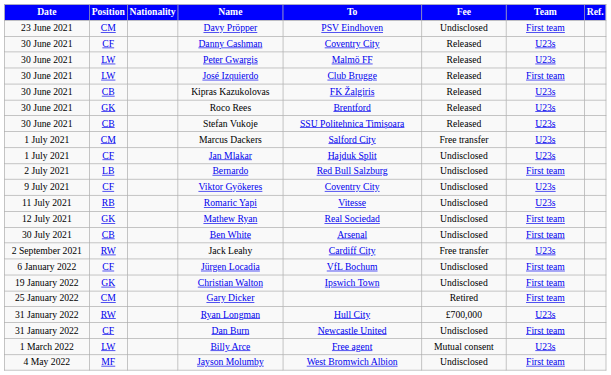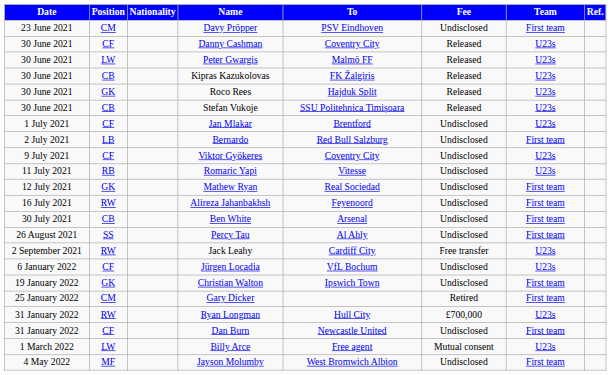 <table class="wikitable"  style="text-align:center; font-size:90%; ">
 <tr>
 <th style=" background:#0000FF; color:#FFFFFF; width:120px;">Date</th>
 <th style=" background:#0000FF; color:#FFFFFF; width:50px;">Position</th>
 <th style=" background:#0000FF; color:#FFFFFF; width:50px;">Nationality</th>
 <th style=" background:#0000FF; color:#FFFFFF; width:150px;">Name</th>
 <th style=" background:#0000FF; color:#FFFFFF; width:200px;">To</th>
 <th style=" background:#0000FF; color:#FFFFFF; width:120px;">Fee</th>
 <th style="background:#0000FF; color:#FFFFFF; width:110px;">Team</th>
 <th style=" background:#0000FF; color:#FFFFFF; width:25px;">Ref.</th>
 </tr>
 <tr>
 <td>23 June 2021</td>
 <td><a href='#'>CM</a></td>
 <td></td>
 <td><a href='#'>Davy Pröpper</a></td>
 <td> <a href='#'>PSV Eindhoven</a></td>
 <td>Undisclosed</td>
 <td><a href='#'>First team</a></td>
 <td></td>
 </tr>
 <tr>
 <td>30 June 2021</td>
 <td><a href='#'>CF</a></td>
 <td></td>
 <td><a href='#'>Danny Cashman</a></td>
 <td> <a href='#'>Coventry City</a></td>
 <td>Released</td>
 <td><a href='#'>U23s</a></td>
 <td></td>
 </tr>
 <tr>
 <td>30 June 2021</td>
 <td><a href='#'>LW</a></td>
 <td></td>
 <td><a href='#'>Peter Gwargis</a></td>
 <td> <a href='#'>Malmö FF</a></td>
 <td>Released</td>
 <td><a href='#'>U23s</a></td>
 <td></td>
 </tr>
 <tr>
 <td>30 June 2021</td>
-<td><a href='#'>LW</a></td>
-<td></td>
-<td><a href='#'>José Izquierdo</a></td>
-<td> <a href='#'>Club Brugge</a></td>
-<td>Released</td>
-<td><a href='#'>First team</a></td>
-<td></td>
-</tr>
-<tr>
-<td>30 June 2021</td>
 <td><a href='#'>CB</a></td>
 <td></td>
 <td>Kipras Kazukolovas</td>
 <td> <a href='#'>FK Žalgiris</a></td>
 <td>Released</td>
 <td><a href='#'>U23s</a></td>
 <td></td>
 </tr>
 <tr>
 <td>30 June 2021</td>
 <td><a href='#'>GK</a></td>
 <td></td>
 <td>Roco Rees</td>
-<td> <a href='#'>Brentford</a></td>
+<td> <a href='#'>Hajduk Split</a></td>
 <td>Released</td>
 <td><a href='#'>U23s</a></td>
 <td></td>
 </tr>
 <tr>
 <td>30 June 2021</td>
 <td><a href='#'>CB</a></td>
 <td></td>
 <td>Stefan Vukoje</td>
 <td> <a href='#'>SSU Politehnica Timișoara</a></td>
 <td>Released</td>
 <td><a href='#'>U23s</a></td>
 <td></td>
 </tr>
 <tr>
 <td>1 July 2021</td>
-<td><a href='#'>CM</a></td>
-<td></td>
-<td>Marcus Dackers</td>
-<td> <a href='#'>Salford City</a></td>
-<td>Free transfer</td>
-<td><a href='#'>U23s</a></td>
-<td></td>
-</tr>
-<tr>
-<td>1 July 2021</td>
 <td><a href='#'>CF</a></td>
 <td></td>
 <td><a href='#'>Jan Mlakar</a></td>
-<td> <a href='#'>Hajduk Split</a></td>
+<td> <a href='#'>Brentford</a></td>
 <td>Undisclosed</td>
 <td><a href='#'>U23s</a></td>
 <td></td>
 </tr>
 <tr>
 <td>2 July 2021</td>
 <td><a href='#'>LB</a></td>
 <td></td>
 <td><a href='#'>Bernardo</a></td>
 <td> <a href='#'>Red Bull Salzburg</a></td>
 <td>Undisclosed</td>
 <td><a href='#'>First team</a></td>
 <td></td>
 </tr>
 <tr>
 <td>9 July 2021</td>
 <td><a href='#'>CF</a></td>
 <td></td>
 <td><a href='#'>Viktor Gyökeres</a></td>
 <td> <a href='#'>Coventry City</a></td>
 <td>Undisclosed</td>
 <td><a href='#'>U23s</a></td>
 <td></td>
 </tr>
 <tr>
 <td>11 July 2021</td>
 <td><a href='#'>RB</a></td>
 <td></td>
 <td><a href='#'>Romaric Yapi</a></td>
 <td> <a href='#'>Vitesse</a></td>
 <td>Undisclosed</td>
 <td><a href='#'>U23s</a></td>
 <td></td>
 </tr>
 <tr>
 <td>12 July 2021</td>
 <td><a href='#'>GK</a></td>
 <td></td>
 <td><a href='#'>Mathew Ryan</a></td>
 <td> <a href='#'>Real Sociedad</a></td>
 <td>Undisclosed</td>
 <td><a href='#'>First team</a></td>
 <td></td>
 </tr>
 <tr>
+<td>16 July 2021</td>
+<td><a href='#'>RW</a></td>
+<td></td>
+<td><a href='#'>Alireza Jahanbakhsh</a></td>
+<td> <a href='#'>Feyenoord</a></td>
+<td>Undisclosed</td>
+<td><a href='#'>First team</a></td>
+<td></td>
+</tr>
+<tr>
 <td>30 July 2021</td>
 <td><a href='#'>CB</a></td>
 <td></td>
 <td><a href='#'>Ben White</a></td>
 <td> <a href='#'>Arsenal</a></td>
+<td>Undisclosed</td>
+<td><a href='#'>First team</a></td>
+<td></td>
+</tr>
+<tr>
+<td>26 August 2021</td>
+<td><a href='#'>SS</a></td>
+<td></td>
+<td><a href='#'>Percy Tau</a></td>
+<td> <a href='#'>Al Ahly</a></td>
 <td>Undisclosed</td>
 <td><a href='#'>First team</a></td>
 <td></td>
 </tr>
 <tr>
 <td>2 September 2021</td>
 <td><a href='#'>RW</a></td>
 <td></td>
 <td>Jack Leahy</td>
 <td> <a href='#'>Cardiff City</a></td>
 <td>Free transfer</td>
 <td><a href='#'>U23s</a></td>
 <td></td>
 </tr>
 <tr>
 <td>6 January 2022</td>
 <td><a href='#'>CF</a></td>
 <td></td>
 <td><a href='#'>Jürgen Locadia</a></td>
 <td> <a href='#'>VfL Bochum</a></td>
 <td>Undisclosed</td>
-<td><a href='#'>First team</a></td>
+<td><a href='#'>U23s</a></td>
 <td></td>
 </tr>
 <tr>
 <td>19 January 2022</td>
 <td><a href='#'>GK</a></td>
 <td></td>
 <td><a href='#'>Christian Walton</a></td>
 <td> <a href='#'>Ipswich Town</a></td>
 <td>Undisclosed</td>
 <td><a href='#'>First team</a></td>
 <td></td>
 </tr>
 <tr>
 <td>25 January 2022</td>
 <td><a href='#'>CM</a></td>
 <td></td>
 <td><a href='#'>Gary Dicker</a></td>
 <td></td>
 <td>Retired</td>
 <td><a href='#'>First team</a></td>
 <td></td>
 </tr>
 <tr>
 <td>31 January 2022</td>
 <td><a href='#'>RW</a></td>
 <td></td>
 <td><a href='#'>Ryan Longman</a></td>
 <td> <a href='#'>Hull City</a></td>
 <td>£700,000</td>
 <td><a href='#'>U23s</a></td>
 <td></td>
 </tr>
 <tr>
 <td>31 January 2022</td>
 <td><a href='#'>CF</a></td>
 <td></td>
 <td><a href='#'>Dan Burn</a></td>
 <td> <a href='#'>Newcastle United</a></td>
 <td>Undisclosed</td>
 <td><a href='#'>First team</a></td>
 <td></td>
 </tr>
 <tr>
 <td>1 March 2022</td>
 <td><a href='#'>LW</a></td>
 <td></td>
 <td><a href='#'>Billy Arce</a></td>
 <td> <a href='#'>Free agent</a></td>
 <td>Mutual consent</td>
 <td><a href='#'>U23s</a></td>
 <td></td>
 </tr>
 <tr>
 <td>4 May 2022</td>
 <td><a href='#'>MF</a></td>
 <td></td>
 <td><a href='#'>Jayson Molumby</a></td>
 <td> <a href='#'>West Bromwich Albion</a></td>
 <td>Undisclosed</td>
 <td><a href='#'>First team</a></td>
 <td></td>
 </tr>
 </table>
